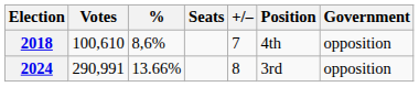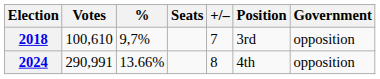 <table class=wikitable>
 <tr>
 <th>Election</th>
 <th>Votes</th>
 <th>%</th>
 <th>Seats</th>
 <th>+/–</th>
 <th>Position</th>
 <th>Government</th>
 </tr>
 <tr>
 <th><a href='#'>2018</a></th>
 <td>100,610</td>
-<td>8,6%</td>
+<td>9,7%</td>
 <td></td>
 <td> 7</td>
-<td> 4th</td>
+<td> 3rd</td>
 <td>opposition</td>
 </tr>
 <tr>
 <th><a href='#'>2024</a></th>
 <td>290,991</td>
 <td>13.66%</td>
 <td></td>
 <td> 8</td>
-<td> 3rd</td>
+<td> 4th</td>
 <td>opposition</td>
 </tr>
 </table>
